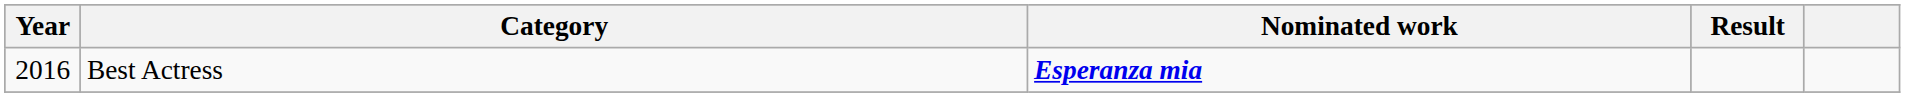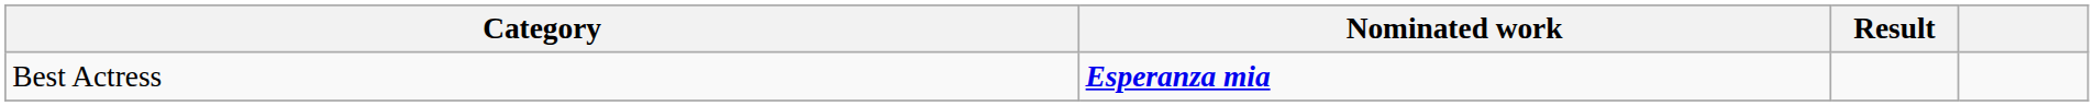 <table class="wikitable plainrowheaders" style="width:70%;">
 <tr>
-<th scope="col" style="width:4%;">Year</th>
 <th scope="col" style="width:50%;">Category</th>
 <th scope="col" style="width:35%;">Nominated work</th>
 <th scope="col" style="width:6%;">Result</th>
 <th scope="col" style="width:6%;"></th>
 </tr>
 <tr>
-<td align=center>2016</td>
 <td>Best Actress</td>
 <td><strong><em><a href='#'>Esperanza mia</a></em></strong></td>
 <td></td>
 <td align=center></td>
 </tr>
 </table>
